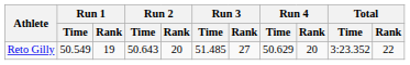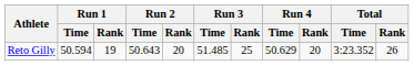 <table class="wikitable" border="1" style="font-size:90%">
 <tr>
 <th rowspan="2">Athlete</th>
 <th colspan="2">Run 1</th>
 <th colspan="2">Run 2</th>
 <th colspan="2">Run 3</th>
 <th colspan="2">Run 4</th>
 <th colspan="2">Total</th>
 </tr>
 <tr>
 <th>Time</th>
 <th>Rank</th>
 <th>Time</th>
 <th>Rank</th>
 <th>Time</th>
 <th>Rank</th>
 <th>Time</th>
 <th>Rank</th>
 <th>Time</th>
 <th>Rank</th>
 </tr>
 <tr>
 <td><a href='#'>Reto Gilly</a></td>
-<td align="center">50.549</td>
+<td align="center">50.594</td>
 <td align="center">19</td>
 <td align="center">50.643</td>
 <td align="center">20</td>
 <td align="center">51.485</td>
-<td align="center">27</td>
+<td align="center">25</td>
 <td align="center">50.629</td>
 <td align="center">20</td>
 <td align="center">3:23.352</td>
-<td align="center">22</td>
+<td align="center">26</td>
 </tr>
 </table>
